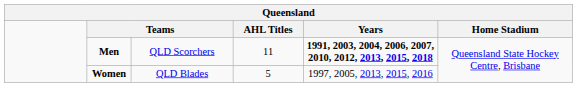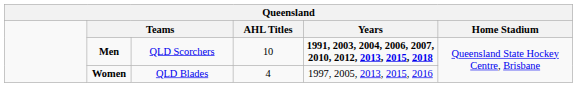 <table class="wikitable" style="text-align: center;">
 <tr>
 <th colspan=6><strong>Queensland</strong></th>
 </tr>
 <tr>
 <td rowspan=3; style="width:120px"></td>
 <th colspan=2>Teams</th>
 <th style="width:100px">AHL Titles</th>
 <th>Years</th>
 <th style="width:200px">Home Stadium</th>
 </tr>
 <tr>
 <td style="width: 60px"><strong>Men</strong></td>
 <td style="width: 150px"><a href='#'>QLD Scorchers</a></td>
-<td>11</td>
+<td>10</td>
 <td style="width: 200px"><strong>1991, 2003, 2004, 2006, 2007, 2010, 2012, <a href='#'>2013</a>, <a href='#'>2015</a>, <a href='#'>2018</a></strong></td>
 <td rowspan=2><a href='#'>Queensland State Hockey<br>Centre</a>, <a href='#'>Brisbane</a></td>
 </tr>
 <tr>
 <td style="width: 60px"><strong>Women</strong></td>
 <td style="width: 150px"><a href='#'>QLD Blades</a></td>
-<td>5</td>
+<td>4</td>
 <td style="width: 200px">1997, 2005, <a href='#'>2013</a>, <a href='#'>2015</a>, <a href='#'>2016</a></td>
 </tr>
 </table>
